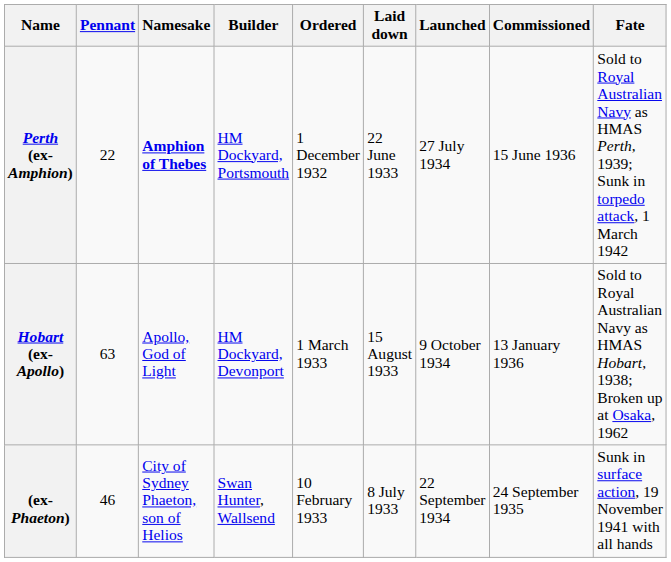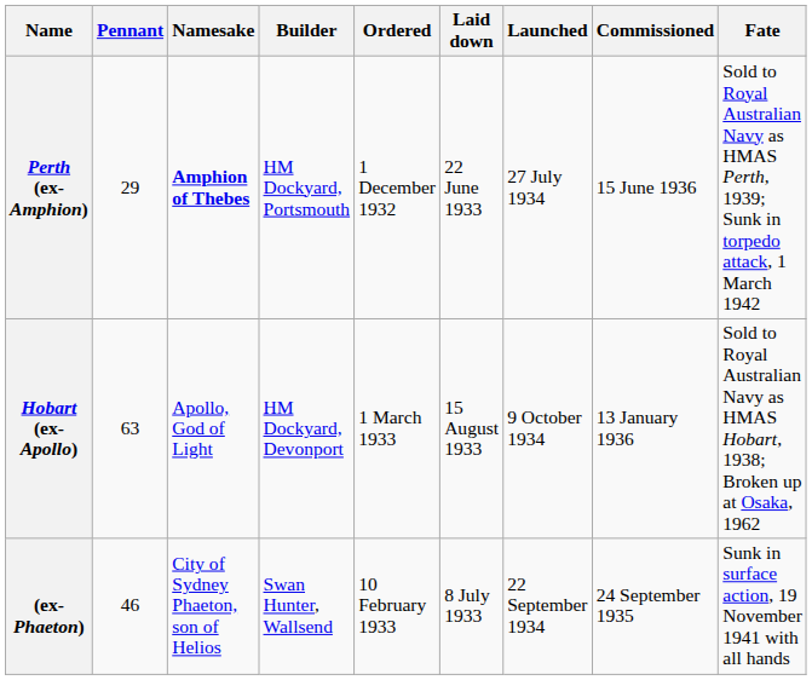 <table class="wikitable plainrowheaders">
 <tr>
 <th scope="col">Name</th>
 <th scope="col"><a href='#'>Pennant</a></th>
 <th scope="col">Namesake</th>
 <th scope="col">Builder</th>
 <th scope="col">Ordered</th>
 <th scope="col">Laid down</th>
 <th scope="col">Launched</th>
 <th scope="col">Commissioned</th>
 <th scope="col">Fate</th>
 </tr>
 <tr>
 <th scope="row"><a href='#'><em>Perth</em></a><br>(ex-<em>Amphion</em>)</th>
-<td style="text-align: center;">22</td>
+<td style="text-align: center;">29</td>
 <td><strong><a href='#'>Amphion of Thebes</a></strong></td>
 <td><a href='#'>HM Dockyard, Portsmouth</a></td>
 <td>1 December 1932</td>
 <td>22 June 1933</td>
 <td>27 July 1934</td>
 <td>15 June 1936</td>
 <td>Sold to <a href='#'>Royal Australian Navy</a> as HMAS <em>Perth</em>, 1939; Sunk in <a href='#'>torpedo attack</a>, 1 March 1942</td>
 </tr>
 <tr>
 <th scope="row"><a href='#'><em>Hobart</em></a><br>(ex-<em>Apollo</em>)</th>
 <td style="text-align: center;">63</td>
 <td><a href='#'>Apollo, God of Light</a></td>
 <td><a href='#'>HM Dockyard, Devonport</a></td>
 <td>1 March 1933</td>
 <td>15 August 1933</td>
 <td>9 October 1934</td>
 <td>13 January 1936</td>
 <td>Sold to Royal Australian Navy as HMAS <em>Hobart</em>, 1938; Broken up at <a href='#'>Osaka</a>, 1962</td>
 </tr>
 <tr>
 <th scope="row"><br>(ex-<em>Phaeton</em>)</th>
 <td style="text-align: center;">46</td>
 <td><a href='#'>City of Sydney</a><br><a href='#'>Phaeton, son of Helios</a></td>
 <td><a href='#'>Swan Hunter</a>, <a href='#'>Wallsend</a></td>
 <td>10 February 1933</td>
 <td>8 July 1933</td>
 <td>22 September 1934</td>
 <td>24 September 1935</td>
 <td>Sunk in <a href='#'>surface action</a>, 19 November 1941 with all hands</td>
 </tr>
 </table>
